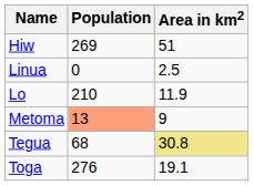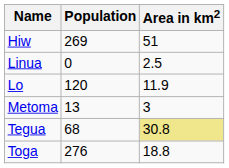 <table class="wikitable sortable">
 <tr>
 <th>Name</th>
 <th>Population</th>
 <th>Area in km<sup>2</sup></th>
 </tr>
 <tr>
 <td><a href='#'>Hiw</a></td>
 <td>269</td>
 <td>51</td>
 </tr>
 <tr>
 <td><a href='#'>Linua</a></td>
 <td>0</td>
 <td>2.5</td>
 </tr>
 <tr>
 <td><a href='#'>Lo</a></td>
-<td>210</td>
+<td>120</td>
 <td>11.9</td>
 </tr>
 <tr>
 <td><a href='#'>Metoma</a></td>
-<td style="background: lightsalmon;">13</td>
-<td>9</td>
+<td>13</td>
+<td>3</td>
 </tr>
 <tr>
 <td><a href='#'>Tegua</a></td>
 <td>68</td>
 <td style="background: khaki;">30.8</td>
 </tr>
 <tr>
 <td><a href='#'>Toga</a></td>
 <td>276</td>
-<td>19.1</td>
+<td>18.8</td>
 </tr>
 </table>
